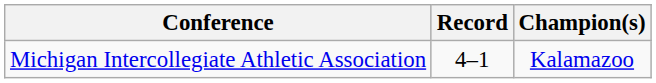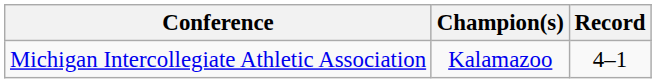 <table class="wikitable" style="text-align:center;">
 <tr>
 <th>Conference</th>
+<th>Champion(s)</th>
 <th>Record</th>
-<th>Champion(s)</th>
 </tr>
 <tr>
 <td><a href='#'>Michigan Intercollegiate Athletic Association</a></td>
+<td><a href='#'>Kalamazoo</a></td>
 <td>4–1</td>
-<td><a href='#'>Kalamazoo</a></td>
 </tr>
 </table>
